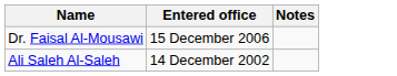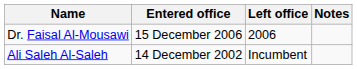 <table class="wikitable">
 <tr>
 <th>Name</th>
 <th>Entered office</th>
+<th>Left office</th>
 <th>Notes</th>
 </tr>
 <tr>
 <td>Dr. <a href='#'>Faisal Al-Mousawi</a></td>
 <td>15 December 2006</td>
+<td>2006</td>
 <td></td>
 </tr>
 <tr>
 <td><a href='#'>Ali Saleh Al-Saleh</a></td>
 <td>14 December 2002</td>
+<td>Incumbent</td>
 <td></td>
 </tr>
 </table>
